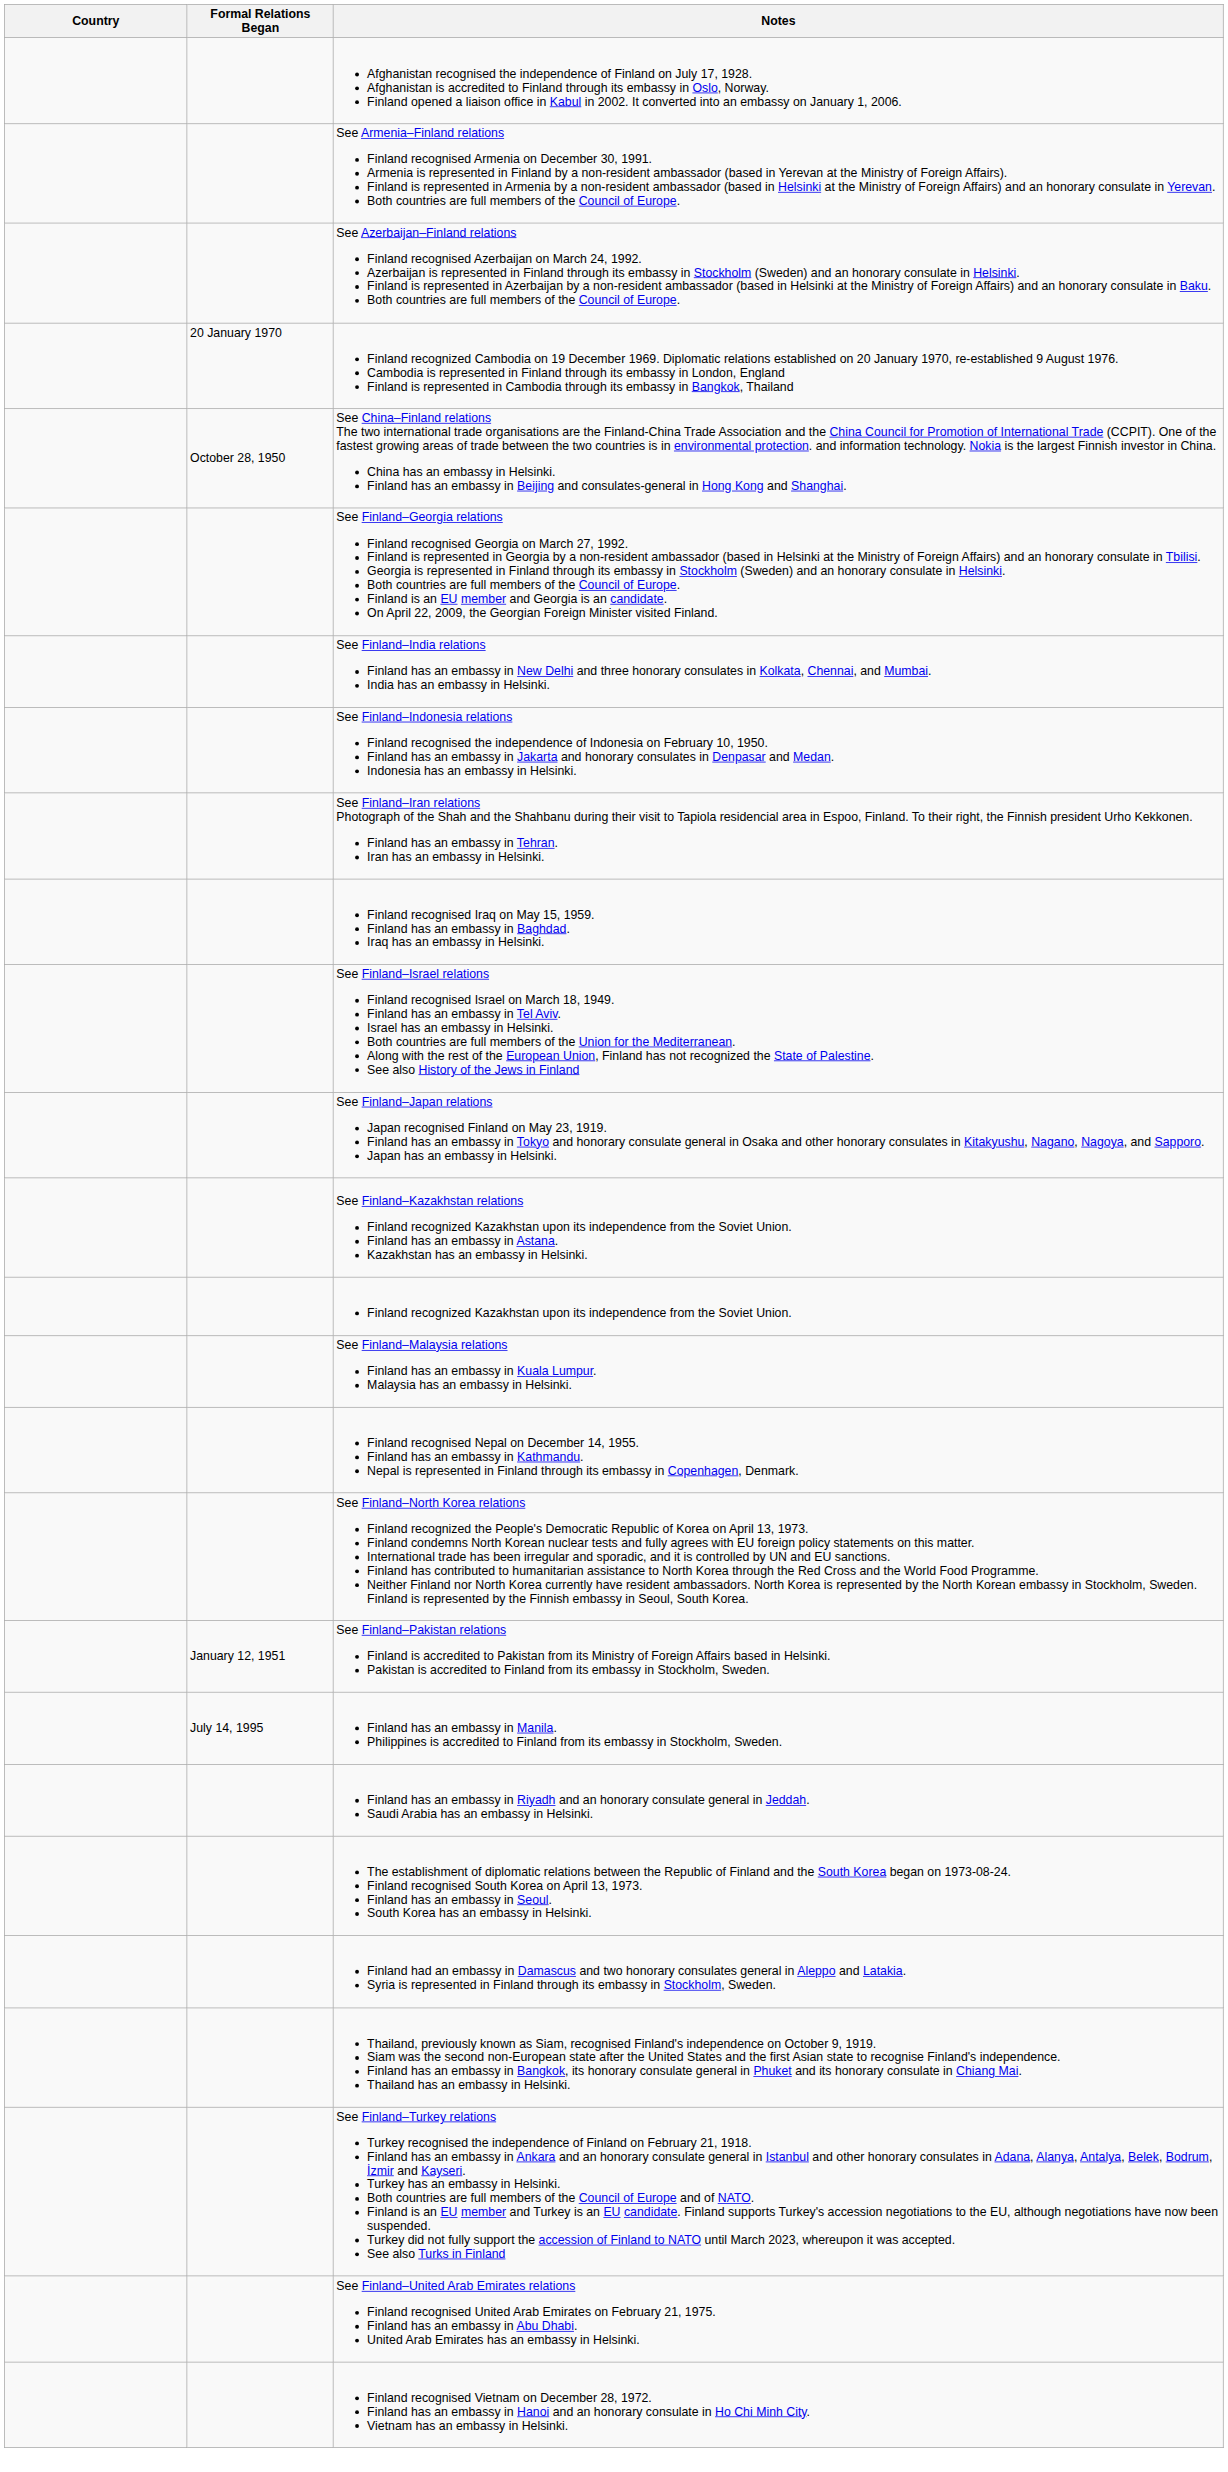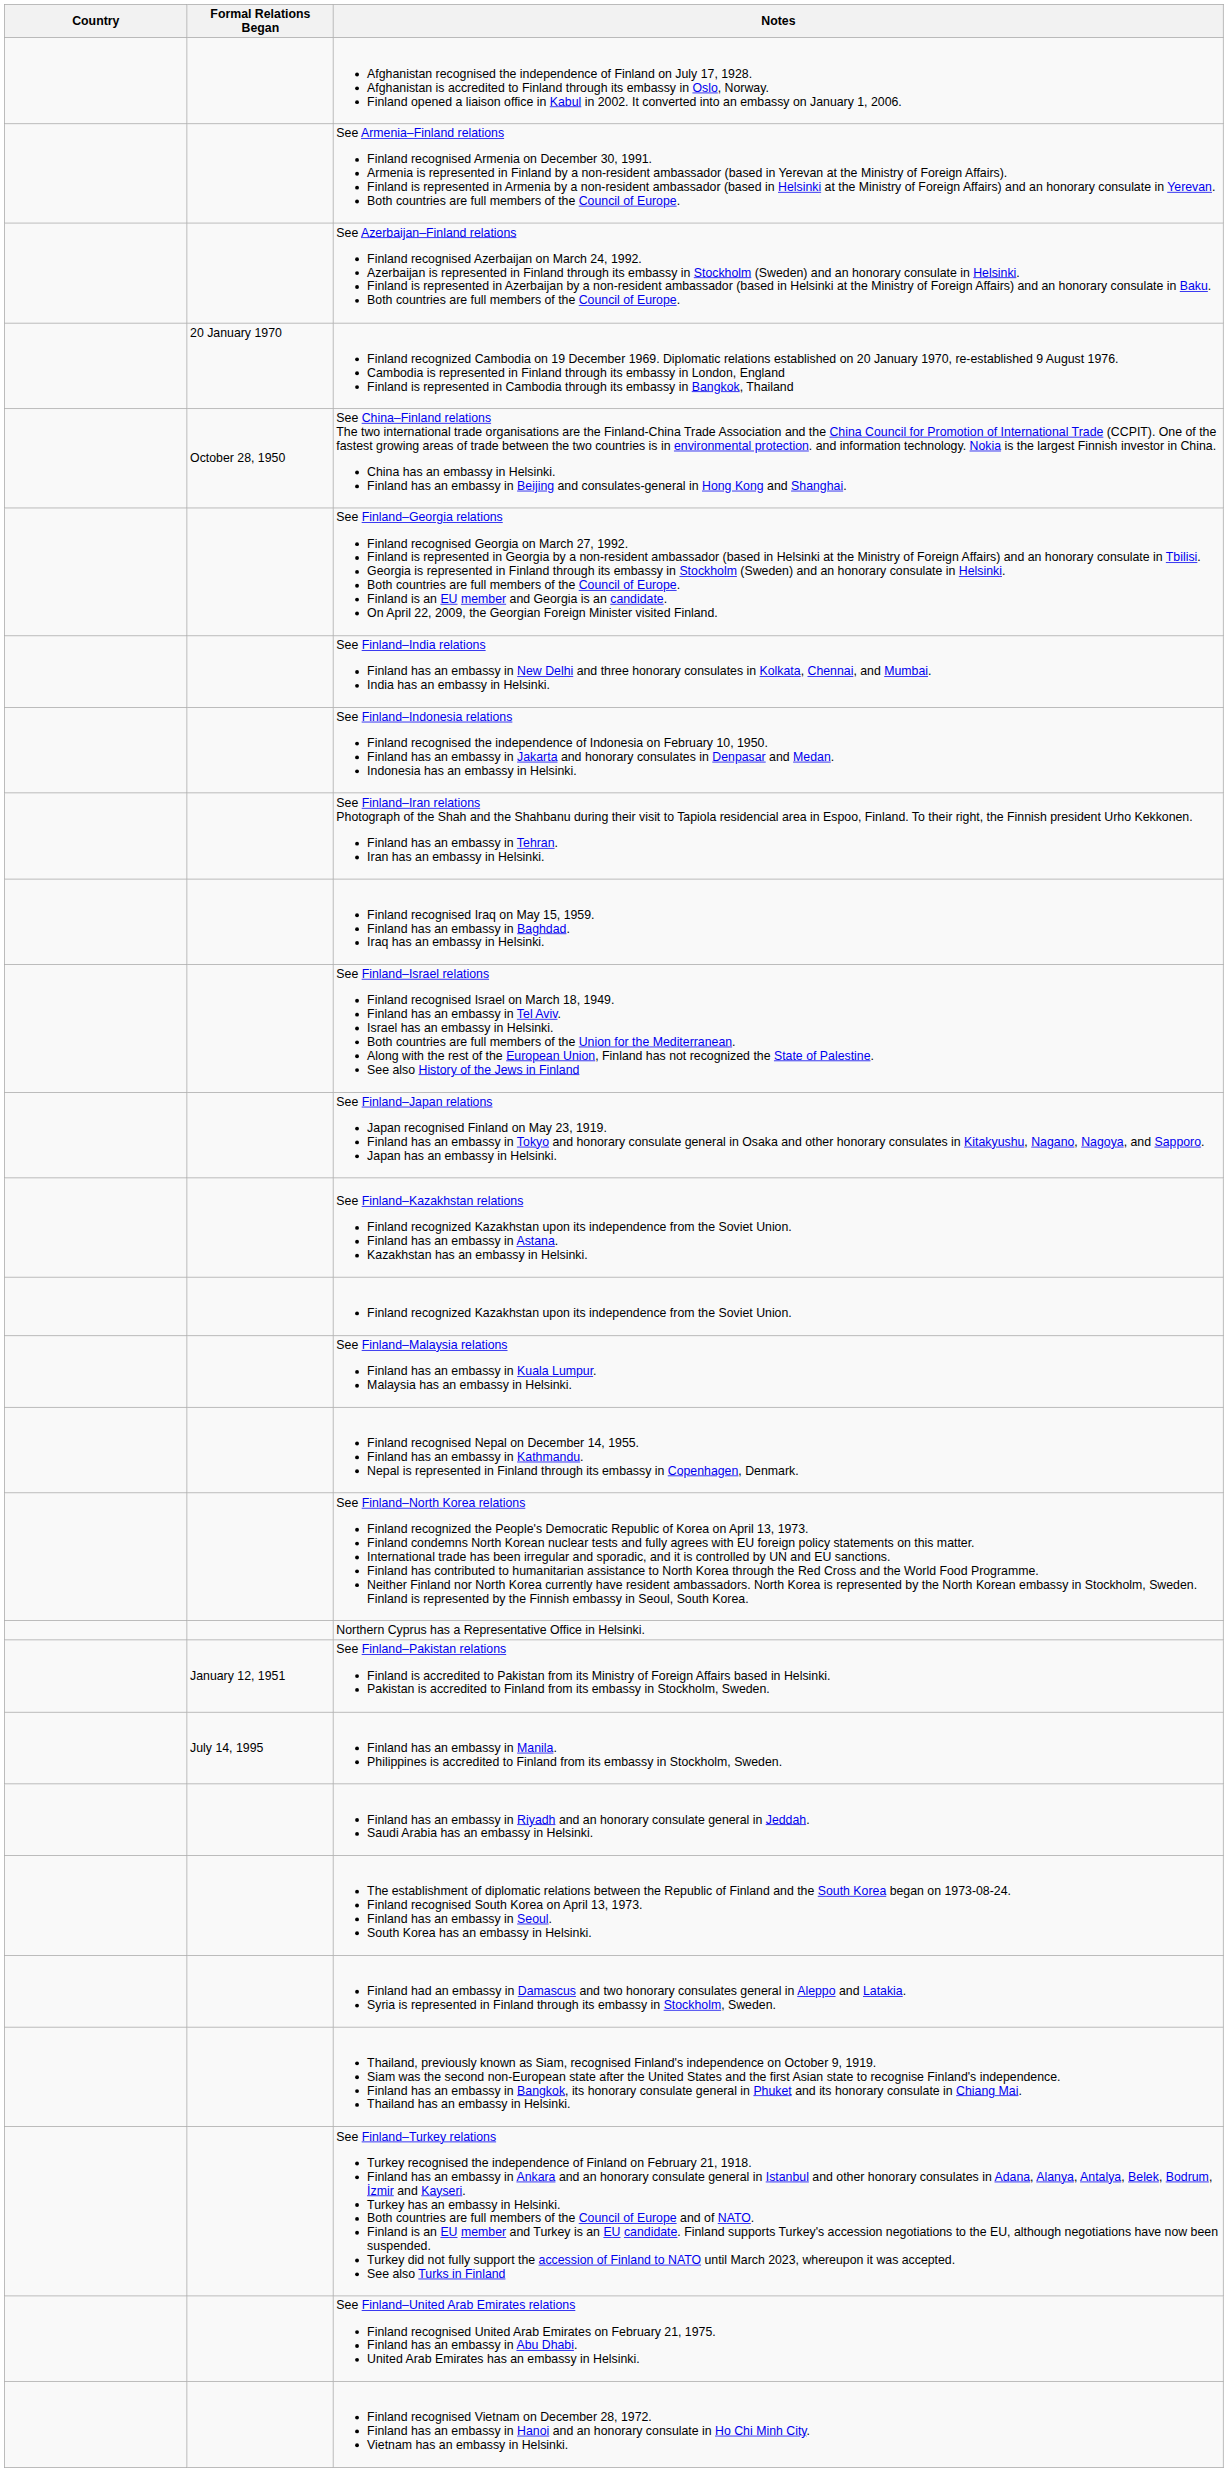 <table class="wikitable sortable" border="1" style="width:100%; margin:auto;">
 <tr>
 <th width="15%">Country</th>
 <th width="12%">Formal Relations Began</th>
 <th>Notes</th>
 </tr>
 <tr -valign="top">
 <td></td>
 <td> </td>
 <td><br><ul><li>Afghanistan recognised the independence of Finland on July 17, 1928.</li><li>Afghanistan is accredited to Finland through its embassy in <a href='#'>Oslo</a>, Norway.</li><li>Finland opened a liaison office in <a href='#'>Kabul</a> in 2002. It converted into an embassy on January 1, 2006.</li></ul></td>
 </tr>
 <tr -valign="top">
 <td></td>
 <td> </td>
 <td>See <a href='#'>Armenia–Finland relations</a><br><ul><li>Finland recognised Armenia on December 30, 1991.</li><li>Armenia is represented in Finland by a non-resident ambassador (based in Yerevan at the Ministry of Foreign Affairs).</li><li>Finland is represented in Armenia by a non-resident ambassador (based in <a href='#'>Helsinki</a> at the Ministry of Foreign Affairs) and an honorary consulate in <a href='#'>Yerevan</a>.</li><li>Both countries are full members of the <a href='#'>Council of Europe</a>.</li></ul></td>
 </tr>
 <tr -valign="top">
 <td></td>
 <td> </td>
 <td>See <a href='#'>Azerbaijan–Finland relations</a><br><ul><li>Finland recognised Azerbaijan on March 24, 1992.</li><li>Azerbaijan is represented in Finland through its embassy in <a href='#'>Stockholm</a> (Sweden) and an honorary consulate in <a href='#'>Helsinki</a>.</li><li>Finland is represented in Azerbaijan by a non-resident ambassador (based in Helsinki at the Ministry of Foreign Affairs) and an honorary consulate in <a href='#'>Baku</a>.</li><li>Both countries are full members of the <a href='#'>Council of Europe</a>.</li></ul></td>
 </tr>
 <tr valign="top">
 <td></td>
 <td>20 January 1970</td>
 <td><br><ul><li>Finland recognized Cambodia on 19 December 1969. Diplomatic relations established on 20 January 1970, re-established 9 August 1976.</li><li>Cambodia is represented in Finland through its embassy in London, England</li><li>Finland is represented in Cambodia through its embassy in <a href='#'>Bangkok</a>, Thailand</li></ul></td>
 </tr>
 <tr -valign="top">
 <td></td>
 <td>October 28, 1950</td>
 <td>See <a href='#'>China–Finland relations</a><br>The two international trade organisations are the Finland-China Trade Association and the <a href='#'>China Council for Promotion of International Trade</a> (CCPIT). One of the fastest growing areas of trade between the two countries is in <a href='#'>environmental protection</a>. and information technology. <a href='#'>Nokia</a> is the largest Finnish investor in China.<ul><li>China has an embassy in Helsinki.</li><li>Finland has an embassy in <a href='#'>Beijing</a> and consulates-general in <a href='#'>Hong Kong</a> and <a href='#'>Shanghai</a>.</li></ul></td>
 </tr>
 <tr -valign="top">
 <td></td>
 <td></td>
 <td>See <a href='#'>Finland–Georgia relations</a> <br><ul><li>Finland recognised Georgia on March 27, 1992.</li><li>Finland is represented in Georgia by a non-resident ambassador (based in Helsinki at the Ministry of Foreign Affairs) and an honorary consulate in <a href='#'>Tbilisi</a>.</li><li>Georgia is represented in Finland through its embassy in <a href='#'>Stockholm</a> (Sweden) and an honorary consulate in <a href='#'>Helsinki</a>.</li><li>Both countries are full members of the <a href='#'>Council of Europe</a>.</li><li>Finland is an <a href='#'>EU</a> <a href='#'>member</a> and Georgia is an <a href='#'>candidate</a>.</li><li>On April 22, 2009, the Georgian Foreign Minister visited Finland.</li></ul></td>
 </tr>
 <tr -valign="top">
 <td></td>
 <td></td>
 <td>See <a href='#'>Finland–India relations</a> <br><ul><li>Finland has an embassy in <a href='#'>New Delhi</a> and three honorary consulates in <a href='#'>Kolkata</a>, <a href='#'>Chennai</a>, and <a href='#'>Mumbai</a>.</li><li>India has an embassy in Helsinki.</li></ul></td>
 </tr>
 <tr -valign="top">
 <td></td>
 <td></td>
 <td>See <a href='#'>Finland–Indonesia relations</a><br><ul><li>Finland recognised the independence of Indonesia on February 10, 1950.</li><li>Finland has an embassy in <a href='#'>Jakarta</a> and honorary consulates in <a href='#'>Denpasar</a> and <a href='#'>Medan</a>.</li><li>Indonesia has an embassy in Helsinki.</li></ul></td>
 </tr>
 <tr -valign="top">
 <td></td>
 <td></td>
 <td>See <a href='#'>Finland–Iran relations</a> <br>Photograph of the Shah and the Shahbanu during their visit to Tapiola residencial area in Espoo, Finland. To their right, the Finnish president Urho Kekkonen.<ul><li>Finland has an embassy in <a href='#'>Tehran</a>.</li><li>Iran has an embassy in Helsinki.</li></ul></td>
 </tr>
 <tr -valign="top">
 <td></td>
 <td> </td>
 <td><br><ul><li>Finland recognised Iraq on May 15, 1959.</li><li>Finland has an embassy in <a href='#'>Baghdad</a>.</li><li>Iraq has an embassy in Helsinki.</li></ul></td>
 </tr>
 <tr -valign="top">
 <td></td>
 <td></td>
 <td>See <a href='#'>Finland–Israel relations</a><br><ul><li>Finland recognised Israel on March 18, 1949.</li><li>Finland has an embassy in <a href='#'>Tel Aviv</a>.</li><li>Israel has an embassy in Helsinki.</li><li>Both countries are full members of the <a href='#'>Union for the Mediterranean</a>.</li><li>Along with the rest of the <a href='#'>European Union</a>, Finland has not recognized the <a href='#'>State of Palestine</a>.</li><li>See also <a href='#'>History of the Jews in Finland</a></li></ul></td>
 </tr>
 <tr -valign="top">
 <td></td>
 <td></td>
 <td>See <a href='#'>Finland–Japan relations</a> <br><ul><li>Japan recognised Finland on May 23, 1919.</li><li>Finland has an embassy in <a href='#'>Tokyo</a> and honorary consulate general in Osaka and other honorary consulates in <a href='#'>Kitakyushu</a>, <a href='#'>Nagano</a>, <a href='#'>Nagoya</a>, and <a href='#'>Sapporo</a>.</li><li>Japan has an embassy in Helsinki.</li></ul></td>
 </tr>
 <tr -valign="top">
 <td></td>
 <td></td>
 <td><br>See <a href='#'>Finland–Kazakhstan relations</a><ul><li>Finland recognized Kazakhstan upon its independence from the Soviet Union.</li><li>Finland has an embassy in <a href='#'>Astana</a>.</li><li>Kazakhstan has an embassy in Helsinki.</li></ul></td>
 </tr>
 <tr -valign="top">
 <td></td>
 <td></td>
 <td><br><ul><li>Finland recognized Kazakhstan upon its independence from the Soviet Union.</li></ul></td>
 </tr>
 <tr -valign="top">
 <td></td>
 <td></td>
 <td>See <a href='#'>Finland–Malaysia relations</a><br><ul><li>Finland has an embassy in <a href='#'>Kuala Lumpur</a>.</li><li>Malaysia has an embassy in Helsinki.</li></ul></td>
 </tr>
 <tr -valign="top">
 <td></td>
 <td></td>
 <td><br><ul><li>Finland recognised Nepal on December 14, 1955.</li><li>Finland has an embassy in <a href='#'>Kathmandu</a>.</li><li>Nepal is represented in Finland through its embassy in <a href='#'>Copenhagen</a>, Denmark.</li></ul></td>
 </tr>
 <tr -valign="top">
 <td></td>
 <td></td>
 <td>See <a href='#'>Finland–North Korea relations</a><br><ul><li>Finland recognized the People's Democratic Republic of Korea on April 13, 1973.</li><li>Finland condemns North Korean nuclear tests and fully agrees with EU foreign policy statements on this matter.</li><li>International trade has been irregular and sporadic, and it is controlled by UN and EU sanctions.</li><li>Finland has contributed to humanitarian assistance to North Korea through the Red Cross and the World Food Programme.</li><li>Neither Finland nor North Korea currently have resident ambassadors. North Korea is represented by the North Korean embassy in Stockholm, Sweden. Finland is represented by the Finnish embassy in Seoul, South Korea.</li></ul></td>
 </tr>
 <tr>
 <td></td>
+<td></td>
+<td>Northern Cyprus has a Representative Office in Helsinki.</td>
+</tr>
+<tr>
+<td></td>
 <td>January 12, 1951</td>
 <td>See <a href='#'>Finland–Pakistan relations</a><br><ul><li>Finland is accredited to Pakistan from its Ministry of Foreign Affairs based in Helsinki.</li><li>Pakistan is accredited to Finland from its embassy in Stockholm, Sweden.</li></ul></td>
 </tr>
 <tr>
 <td></td>
 <td>July 14, 1995</td>
 <td><br><ul><li>Finland has an embassy in <a href='#'>Manila</a>.</li><li>Philippines is accredited to Finland from its embassy in Stockholm, Sweden.</li></ul></td>
 </tr>
 <tr -valign="top">
 <td></td>
 <td></td>
 <td><br><ul><li>Finland has an embassy in <a href='#'>Riyadh</a> and an honorary consulate general in <a href='#'>Jeddah</a>.</li><li>Saudi Arabia has an embassy in Helsinki.</li></ul></td>
 </tr>
 <tr -valign="top">
 <td></td>
 <td></td>
 <td><br><ul><li>The establishment of diplomatic relations between the Republic of Finland and the <a href='#'>South Korea</a> began on 1973-08-24.</li><li>Finland recognised South Korea on April 13, 1973.</li><li>Finland has an embassy in <a href='#'>Seoul</a>.</li><li>South Korea has an embassy in Helsinki.</li></ul></td>
 </tr>
 <tr -valign="top">
 <td></td>
 <td> </td>
 <td><br><ul><li>Finland had an embassy in <a href='#'>Damascus</a> and two honorary consulates general in <a href='#'>Aleppo</a> and <a href='#'>Latakia</a>.</li><li>Syria is represented in Finland through its embassy in <a href='#'>Stockholm</a>, Sweden.</li></ul></td>
 </tr>
 <tr -valign="top">
 <td></td>
 <td></td>
 <td><br><ul><li>Thailand, previously known as Siam, recognised Finland's independence on October 9, 1919.</li><li>Siam was the second non-European state after the United States and the first Asian state to recognise Finland's independence.</li><li>Finland has an embassy in <a href='#'>Bangkok</a>, its honorary consulate general in <a href='#'>Phuket</a> and its honorary consulate in <a href='#'>Chiang Mai</a>.</li><li>Thailand has an embassy in Helsinki.</li></ul></td>
 </tr>
 <tr -valign="top">
 <td></td>
 <td></td>
 <td>See <a href='#'>Finland–Turkey relations</a><br><ul><li>Turkey recognised the independence of Finland on February 21, 1918.</li><li>Finland has an embassy in <a href='#'>Ankara</a> and an honorary consulate general in <a href='#'>Istanbul</a> and other honorary consulates in <a href='#'>Adana</a>, <a href='#'>Alanya</a>, <a href='#'>Antalya</a>, <a href='#'>Belek</a>, <a href='#'>Bodrum</a>, <a href='#'>İzmir</a> and <a href='#'>Kayseri</a>.</li><li>Turkey has an embassy in Helsinki.</li><li>Both countries are full members of the <a href='#'>Council of Europe</a> and of <a href='#'>NATO</a>.</li><li>Finland is an <a href='#'>EU</a> <a href='#'>member</a> and Turkey is an <a href='#'>EU</a> <a href='#'>candidate</a>. Finland supports Turkey's accession negotiations to the EU, although negotiations have now been suspended.</li><li>Turkey did not fully support the <a href='#'>accession of Finland to NATO</a> until March 2023, whereupon it was accepted.</li><li>See also <a href='#'>Turks in Finland</a></li></ul></td>
 </tr>
 <tr -valign="top">
 <td></td>
 <td> </td>
 <td>See <a href='#'>Finland–United Arab Emirates relations</a><br><ul><li>Finland recognised United Arab Emirates on February 21, 1975.</li><li>Finland has an embassy in <a href='#'>Abu Dhabi</a>.</li><li>United Arab Emirates has an embassy in Helsinki.</li></ul></td>
 </tr>
 <tr -valign="top">
 <td></td>
 <td></td>
 <td><br><ul><li>Finland recognised Vietnam on December 28, 1972.</li><li>Finland has an embassy in <a href='#'>Hanoi</a> and an honorary consulate in <a href='#'>Ho Chi Minh City</a>.</li><li>Vietnam has an embassy in Helsinki.</li></ul></td>
 </tr>
 </table>
